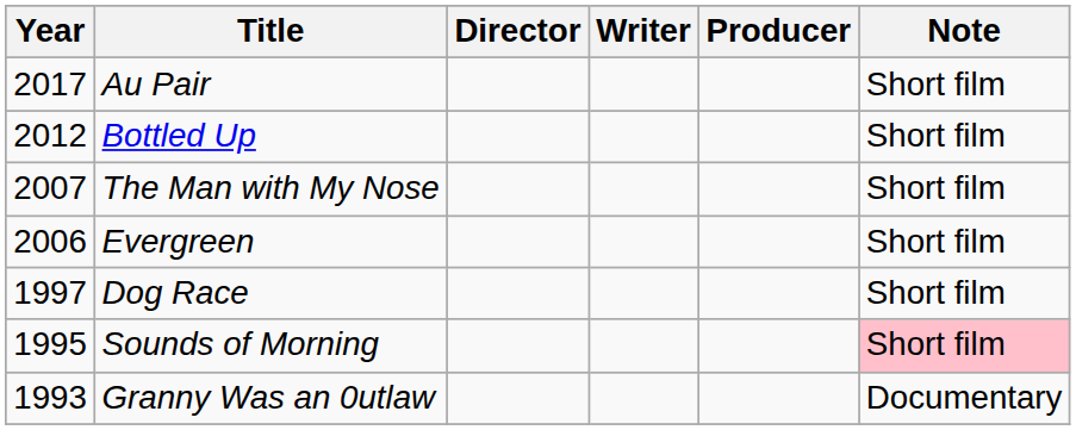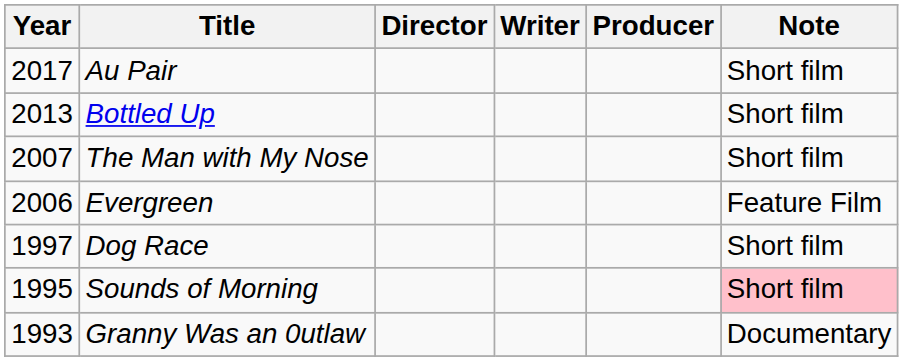 <table class="wikitable sortable">
 <tr>
 <th>Year</th>
 <th>Title</th>
 <th>Director</th>
 <th>Writer</th>
 <th>Producer</th>
 <th>Note</th>
 </tr>
 <tr>
 <td>2017</td>
 <td><em>Au Pair</em></td>
 <td style="text-align:center;"></td>
 <td style="text-align:center;"></td>
 <td style="text-align:center;"></td>
 <td>Short film</td>
 </tr>
 <tr>
-<td>2012</td>
+<td>2013</td>
 <td><em><a href='#'>Bottled Up</a></em></td>
 <td style="text-align:center;"></td>
 <td style="text-align:center;"></td>
 <td style="text-align:center;"></td>
 <td>Short film</td>
 </tr>
 <tr>
 <td>2007</td>
 <td><em>The Man with My Nose</em></td>
 <td style="text-align:center;"></td>
 <td style="text-align:center;"></td>
 <td style="text-align:center;"></td>
 <td>Short film</td>
 </tr>
 <tr>
 <td>2006</td>
 <td><em>Evergreen</em></td>
 <td style="text-align:center;"></td>
 <td style="text-align:center;"></td>
 <td style="text-align:center;"></td>
-<td>Short film</td>
+<td>Feature Film</td>
 </tr>
 <tr>
 <td>1997</td>
 <td><em>Dog Race</em></td>
 <td style="text-align:center;"></td>
 <td style="text-align:center;"></td>
 <td style="text-align:center;"></td>
 <td>Short film</td>
 </tr>
 <tr>
 <td>1995</td>
 <td><em>Sounds of Morning</em></td>
 <td style="text-align:center;"></td>
 <td style="text-align:center;"></td>
 <td style="text-align:center;"></td>
 <td style="background: pink;">Short film</td>
 </tr>
 <tr>
 <td>1993</td>
 <td><em>Granny Was an 0utlaw</em></td>
 <td style="text-align:center;"></td>
 <td style="text-align:center;"></td>
 <td style="text-align:center;"></td>
 <td>Documentary</td>
 </tr>
 </table>
